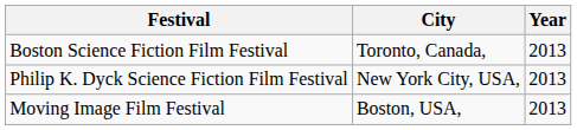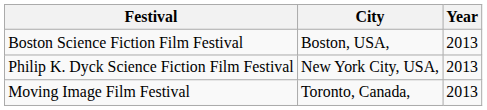 <table class="wikitable">
 <tr>
 <th>Festival</th>
 <th>City</th>
 <th>Year</th>
 </tr>
 <tr>
 <td>Boston Science Fiction Film Festival</td>
-<td>Toronto, Canada,</td>
+<td>Boston, USA,</td>
 <td>2013</td>
 </tr>
 <tr>
 <td>Philip K. Dyck Science Fiction Film Festival</td>
 <td>New York City, USA,</td>
 <td>2013</td>
 </tr>
 <tr>
 <td>Moving Image Film Festival</td>
-<td>Boston, USA,</td>
+<td>Toronto, Canada,</td>
 <td>2013</td>
 </tr>
 </table>
